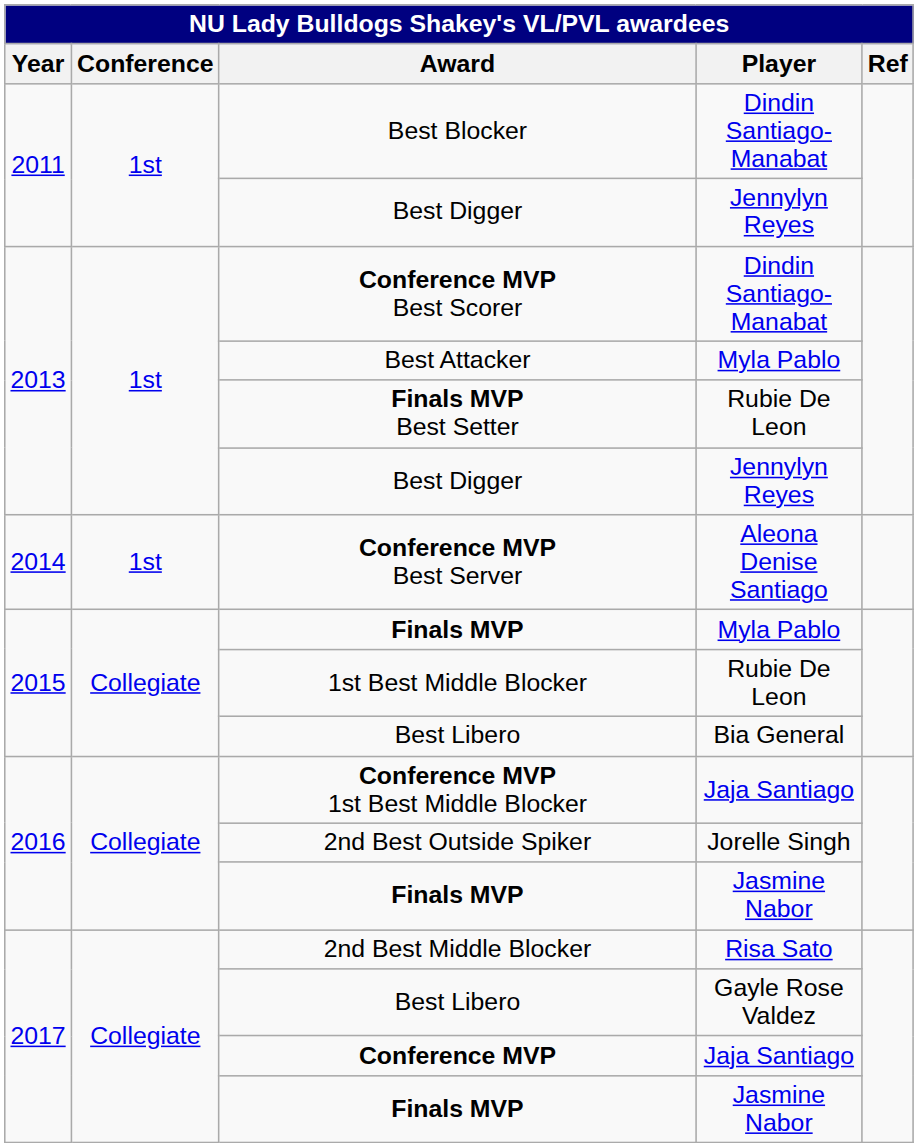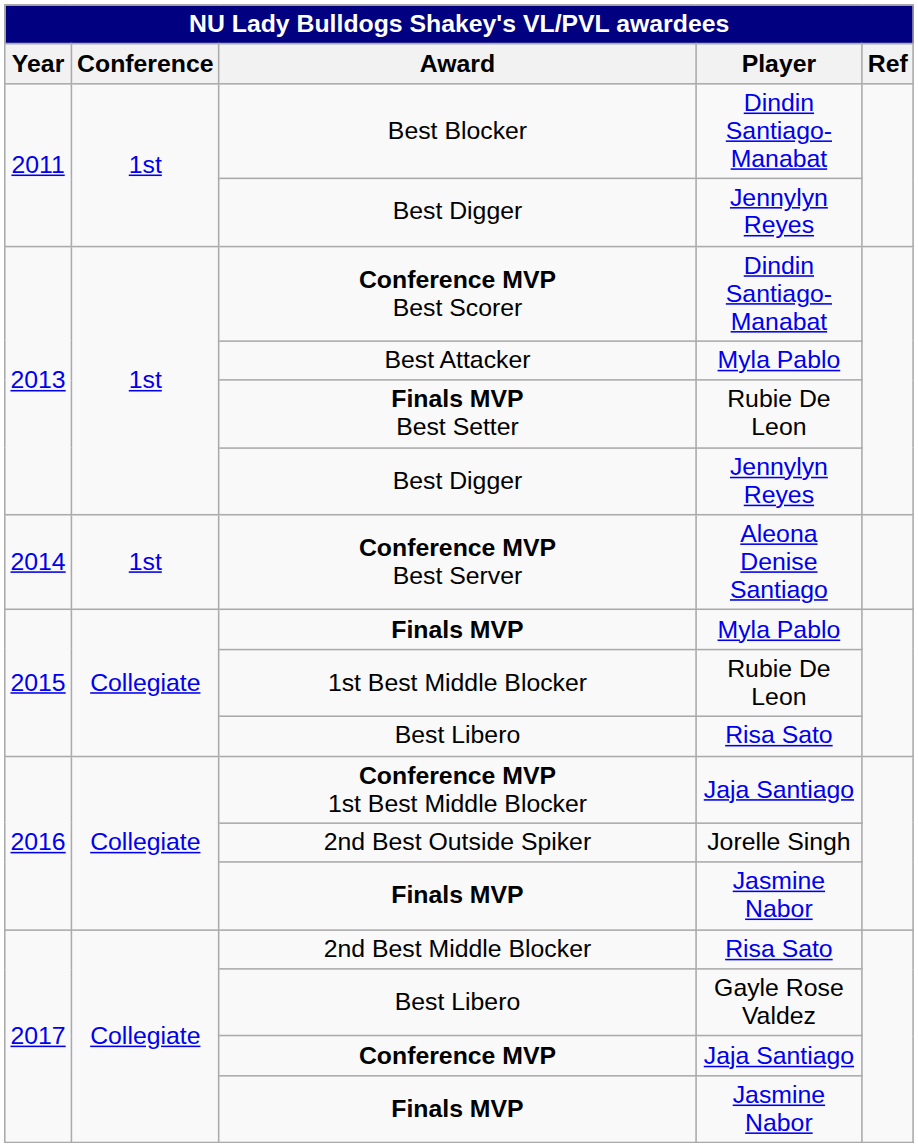 <table class="wikitable">
 <tr>
 <th colspan="5" style= "background: #000080; color: white; text-align: center"><strong>NU Lady Bulldogs Shakey's VL/PVL awardees</strong></th>
 </tr>
 <tr>
 <th width=5>Year</th>
 <th width=5>Conference</th>
 <th width=300>Award</th>
 <th width=100>Player</th>
 <th width=5>Ref</th>
 </tr>
 <tr align=center>
 <td rowspan=2><a href='#'>2011</a></td>
 <td rowspan=2><a href='#'>1st</a></td>
 <td>Best Blocker</td>
 <td><a href='#'>Dindin Santiago-Manabat</a></td>
 <td rowspan=2></td>
 </tr>
 <tr align=center>
 <td>Best Digger</td>
 <td><a href='#'>Jennylyn Reyes</a></td>
 </tr>
 <tr align=center>
 <td rowspan=4><a href='#'>2013</a></td>
 <td rowspan=4><a href='#'>1st</a></td>
 <td><strong>Conference MVP</strong> <br> Best Scorer</td>
 <td><a href='#'>Dindin Santiago-Manabat</a></td>
 <td rowspan=4></td>
 </tr>
 <tr align=center>
 <td>Best Attacker</td>
 <td><a href='#'>Myla Pablo</a></td>
 </tr>
 <tr align=center>
 <td><strong>Finals MVP</strong> <br> Best Setter</td>
 <td>Rubie De Leon</td>
 </tr>
 <tr align=center>
 <td>Best Digger</td>
 <td><a href='#'>Jennylyn Reyes</a></td>
 </tr>
 <tr align=center>
 <td rowspan=1><a href='#'>2014</a></td>
 <td rowspan=1><a href='#'>1st</a></td>
 <td><strong>Conference MVP</strong><br>Best Server</td>
 <td><a href='#'>Aleona Denise Santiago</a></td>
 <td></td>
 </tr>
 <tr align=center>
 <td rowspan=3><a href='#'>2015</a></td>
 <td rowspan=3><a href='#'>Collegiate</a></td>
 <td><strong>Finals MVP</strong></td>
 <td><a href='#'>Myla Pablo</a></td>
 <td rowspan=3></td>
 </tr>
 <tr align=center>
 <td>1st Best Middle Blocker</td>
 <td>Rubie De Leon</td>
 </tr>
 <tr align=center>
 <td>Best Libero</td>
-<td>Bia General</td>
+<td><a href='#'>Risa Sato</a></td>
 </tr>
 <tr align=center>
 <td rowspan=3><a href='#'>2016</a></td>
 <td rowspan=3><a href='#'>Collegiate</a></td>
 <td><strong>Conference MVP</strong><br> 1st Best Middle Blocker</td>
 <td><a href='#'>Jaja Santiago</a></td>
 <td rowspan=3></td>
 </tr>
 <tr align=center>
 <td>2nd Best Outside Spiker</td>
 <td>Jorelle Singh</td>
 </tr>
 <tr align=center>
 <td><strong>Finals MVP</strong></td>
 <td><a href='#'>Jasmine Nabor</a></td>
 </tr>
 <tr align=center>
 <td rowspan=4><a href='#'>2017</a></td>
 <td rowspan=4><a href='#'>Collegiate</a></td>
 <td>2nd Best Middle Blocker</td>
 <td><a href='#'>Risa Sato</a></td>
 <td rowspan=4></td>
 </tr>
 <tr align=center>
 <td>Best Libero</td>
 <td>Gayle Rose Valdez</td>
 </tr>
 <tr align=center>
 <td><strong>Conference MVP</strong></td>
 <td rowspan=1><a href='#'>Jaja Santiago</a></td>
 </tr>
 <tr align=center>
 <td><strong>Finals MVP</strong></td>
 <td><a href='#'>Jasmine Nabor</a></td>
 </tr>
 </table>
